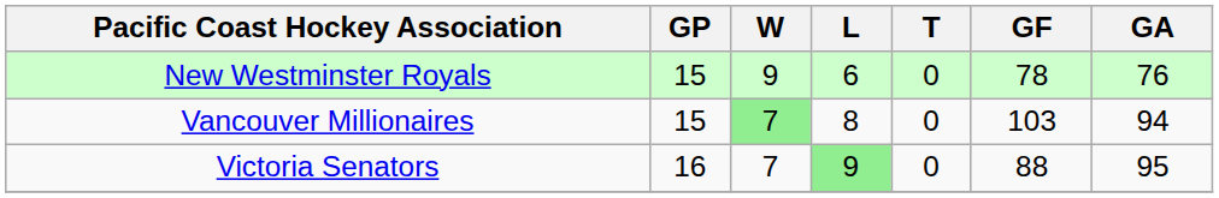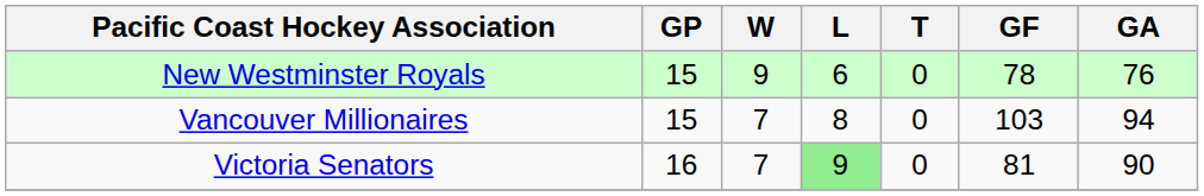 <table class="wikitable" style="text-align:center;">
 <tr>
 <th bgcolor="#DDDDFF" width="40%">Pacific Coast Hockey Association</th>
 <th bgcolor="#DDDDFF" width="5%">GP</th>
 <th bgcolor="#DDDDFF" width="5%">W</th>
 <th bgcolor="#DDDDFF" width="5%">L</th>
 <th bgcolor="#DDDDFF" width="5%">T</th>
 <th bgcolor="#DDDDFF" width="7.5%">GF</th>
 <th bgcolor="#DDDDFF" width="7.5%">GA</th>
 </tr>
 <tr bgcolor="#CFC">
 <td><a href='#'>New Westminster Royals</a></td>
 <td>15</td>
 <td>9</td>
 <td>6</td>
 <td>0</td>
 <td>78</td>
 <td>76</td>
 </tr>
 <tr>
 <td><a href='#'>Vancouver Millionaires</a></td>
 <td>15</td>
-<td style="background: lightgreen;">7</td>
+<td>7</td>
 <td>8</td>
 <td>0</td>
 <td>103</td>
 <td>94</td>
 </tr>
 <tr>
 <td><a href='#'>Victoria Senators</a></td>
 <td>16</td>
 <td>7</td>
 <td style="background: lightgreen;">9</td>
 <td>0</td>
-<td>88</td>
-<td>95</td>
+<td>81</td>
+<td>90</td>
 </tr>
 <tr>
 </tr>
 </table>
